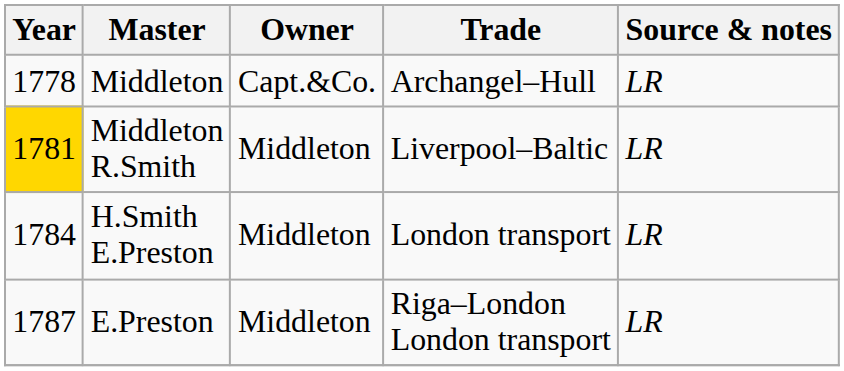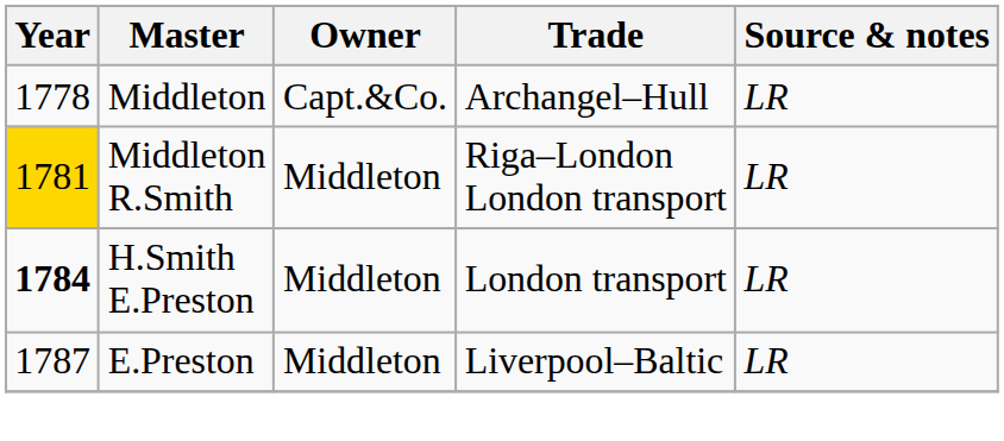 <table class=" wikitable">
 <tr>
 <th>Year</th>
 <th>Master</th>
 <th>Owner</th>
 <th>Trade</th>
 <th>Source & notes</th>
 </tr>
 <tr>
 <td>1778</td>
 <td>Middleton</td>
 <td>Capt.&Co.</td>
 <td>Archangel–Hull</td>
 <td><em>LR</em></td>
 </tr>
 <tr>
 <td style="background: gold;">1781</td>
 <td>Middleton<br>R.Smith</td>
 <td>Middleton</td>
-<td>Liverpool–Baltic</td>
+<td>Riga–London<br>London transport</td>
 <td><em>LR</em></td>
 </tr>
 <tr>
-<td>1784</td>
+<td><strong>1784</strong></td>
 <td>H.Smith<br>E.Preston</td>
 <td>Middleton</td>
 <td>London transport</td>
 <td><em>LR</em></td>
 </tr>
 <tr>
 <td>1787</td>
 <td>E.Preston</td>
 <td>Middleton</td>
-<td>Riga–London<br>London transport</td>
+<td>Liverpool–Baltic</td>
 <td><em>LR</em></td>
 </tr>
 <tr>
 </tr>
 </table>
